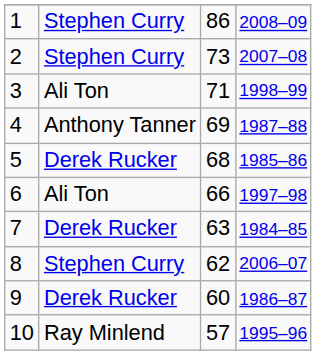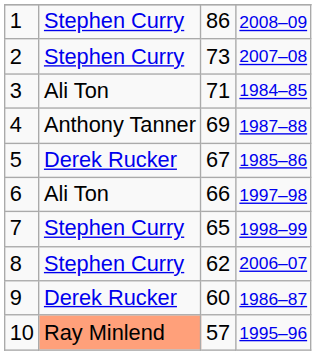 <table class="wikitable">
 <tr>
 </tr>
 <tr>
 <td>1</td>
 <td><a href='#'>Stephen Curry</a></td>
 <td>86</td>
 <td style="font-size:80%;"><a href='#'>2008–09</a></td>
 </tr>
 <tr>
 <td>2</td>
 <td><a href='#'>Stephen Curry</a></td>
 <td>73</td>
 <td style="font-size:80%;"><a href='#'>2007–08</a></td>
 </tr>
 <tr>
 <td>3</td>
 <td>Ali Ton</td>
 <td>71</td>
-<td style="font-size:80%;"><a href='#'>1998–99</a></td>
+<td style="font-size:80%;"><a href='#'>1984–85</a></td>
 </tr>
 <tr>
 <td>4</td>
 <td>Anthony Tanner</td>
 <td>69</td>
 <td style="font-size:80%;"><a href='#'>1987–88</a></td>
 </tr>
 <tr>
 <td>5</td>
 <td><a href='#'>Derek Rucker</a></td>
-<td>68</td>
+<td>67</td>
 <td style="font-size:80%;"><a href='#'>1985–86</a></td>
 </tr>
 <tr>
 <td>6</td>
 <td>Ali Ton</td>
 <td>66</td>
 <td style="font-size:80%;"><a href='#'>1997–98</a></td>
 </tr>
 <tr>
 <td>7</td>
-<td><a href='#'>Derek Rucker</a></td>
-<td>63</td>
-<td style="font-size:80%;"><a href='#'>1984–85</a></td>
+<td><a href='#'>Stephen Curry</a></td>
+<td>65</td>
+<td style="font-size:80%;"><a href='#'>1998–99</a></td>
 </tr>
 <tr>
 <td>8</td>
 <td><a href='#'>Stephen Curry</a></td>
 <td>62</td>
 <td style="font-size:80%;"><a href='#'>2006–07</a></td>
 </tr>
 <tr>
 <td>9</td>
 <td><a href='#'>Derek Rucker</a></td>
 <td>60</td>
 <td style="font-size:80%;"><a href='#'>1986–87</a></td>
 </tr>
 <tr>
 <td>10</td>
-<td>Ray Minlend</td>
+<td style="background: lightsalmon;">Ray Minlend</td>
 <td>57</td>
 <td style="font-size:80%;"><a href='#'>1995–96</a></td>
 </tr>
 </table>
